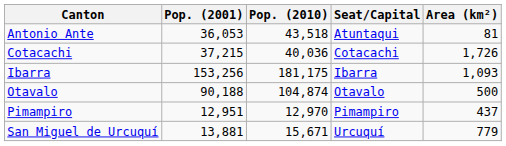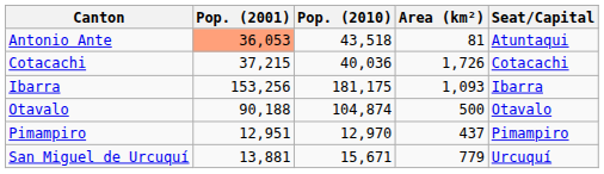 <table class="wikitable sortable">
 <tr>
 <th>Canton</th>
 <th>Pop. (2001)</th>
 <th>Pop. (2010)</th>
+<th>Area (km²)</th>
 <th>Seat/Capital</th>
-<th>Area (km²)</th>
 </tr>
 <tr>
 <td><a href='#'>Antonio Ante</a></td>
-<td align=right>36,053</td>
+<td align=right style="background: lightsalmon;">36,053</td>
 <td align=right>43,518</td>
+<td align=right>81</td>
 <td><a href='#'>Atuntaqui</a></td>
-<td align=right>81</td>
 </tr>
 <tr>
 <td><a href='#'>Cotacachi</a></td>
 <td align=right>37,215</td>
 <td align=right>40,036</td>
+<td align=right>1,726</td>
 <td><a href='#'>Cotacachi</a></td>
-<td align=right>1,726</td>
 </tr>
 <tr>
 <td><a href='#'>Ibarra</a></td>
 <td align=right>153,256</td>
 <td align=right>181,175</td>
+<td align=right>1,093</td>
 <td><a href='#'>Ibarra</a></td>
-<td align=right>1,093</td>
 </tr>
 <tr>
 <td><a href='#'>Otavalo</a></td>
 <td align=right>90,188</td>
 <td align=right>104,874</td>
+<td align=right>500</td>
 <td><a href='#'>Otavalo</a></td>
-<td align=right>500</td>
 </tr>
 <tr>
 <td><a href='#'>Pimampiro</a></td>
 <td align=right>12,951</td>
 <td align=right>12,970</td>
+<td align=right>437</td>
 <td><a href='#'>Pimampiro</a></td>
-<td align=right>437</td>
 </tr>
 <tr>
 <td><a href='#'>San Miguel de Urcuquí</a></td>
 <td align=right>13,881</td>
 <td align=right>15,671</td>
+<td align=right>779</td>
 <td><a href='#'>Urcuquí</a></td>
-<td align=right>779</td>
 </tr>
 </table>
